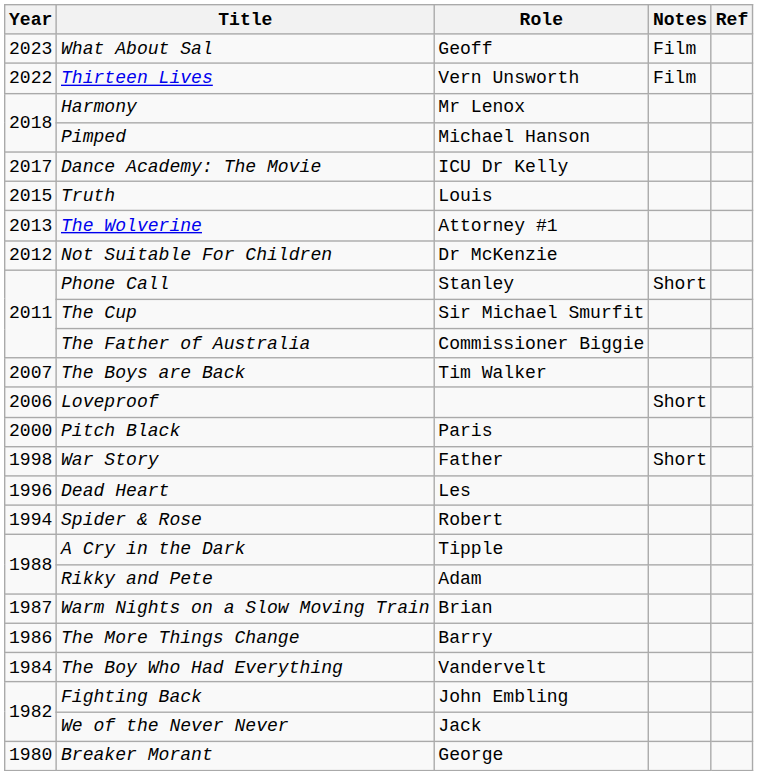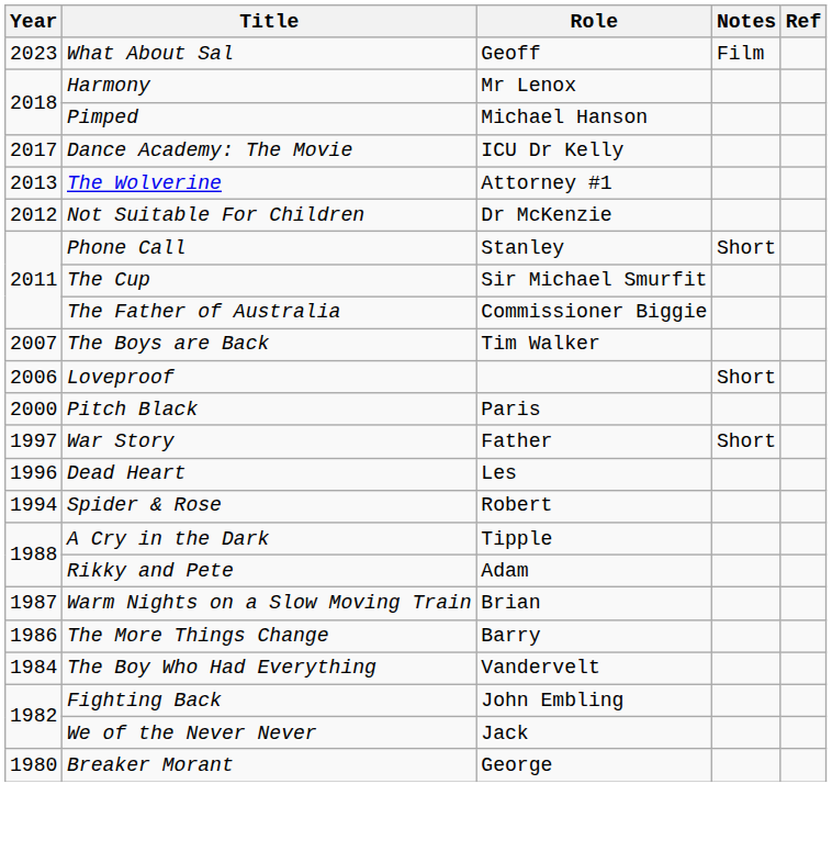 <table class="wikitable sortable">
 <tr>
 <th>Year</th>
 <th>Title</th>
 <th>Role</th>
 <th>Notes</th>
 <th>Ref</th>
 </tr>
 <tr>
 <td>2023</td>
 <td><em>What About Sal</em></td>
 <td>Geoff</td>
-<td>Film</td>
-<td></td>
-</tr>
-<tr>
-<td>2022</td>
-<td><em><a href='#'>Thirteen Lives</a></em></td>
-<td>Vern Unsworth</td>
 <td>Film</td>
 <td></td>
 </tr>
 <tr>
 <td rowspan="2">2018</td>
 <td><em>Harmony</em></td>
 <td>Mr Lenox</td>
 <td></td>
 <td></td>
 </tr>
 <tr>
 <td><em>Pimped</em></td>
 <td>Michael Hanson</td>
 <td></td>
 <td></td>
 </tr>
 <tr>
 <td>2017</td>
 <td><em>Dance Academy: The Movie</em></td>
 <td>ICU Dr Kelly</td>
-<td></td>
-<td></td>
-</tr>
-<tr>
-<td>2015</td>
-<td><em>Truth</em></td>
-<td>Louis</td>
 <td></td>
 <td></td>
 </tr>
 <tr>
 <td>2013</td>
 <td><a href='#'><em>The Wolverine</em></a></td>
 <td>Attorney #1</td>
 <td></td>
 <td></td>
 </tr>
 <tr>
 <td>2012</td>
 <td><em>Not Suitable For Children</em></td>
 <td>Dr McKenzie</td>
 <td></td>
 <td></td>
 </tr>
 <tr>
 <td rowspan="3">2011</td>
 <td><em>Phone Call</em></td>
 <td>Stanley</td>
 <td>Short</td>
 <td></td>
 </tr>
 <tr>
 <td><em>The Cup</em></td>
 <td>Sir Michael Smurfit</td>
 <td></td>
 <td></td>
 </tr>
 <tr>
 <td><em>The Father of Australia</em></td>
 <td>Commissioner Biggie</td>
 <td></td>
 <td></td>
 </tr>
 <tr>
 <td>2007</td>
 <td><em>The Boys are Back</em></td>
 <td>Tim Walker</td>
 <td></td>
 <td></td>
 </tr>
 <tr>
 <td>2006</td>
 <td><em>Loveproof</em></td>
 <td></td>
 <td>Short</td>
 <td></td>
 </tr>
 <tr>
 <td>2000</td>
 <td><em>Pitch Black</em></td>
 <td>Paris</td>
 <td></td>
 <td></td>
 </tr>
 <tr>
-<td>1998</td>
+<td>1997</td>
 <td><em>War Story</em></td>
 <td>Father</td>
 <td>Short</td>
 <td></td>
 </tr>
 <tr>
 <td>1996</td>
 <td><em>Dead Heart</em></td>
 <td>Les</td>
 <td></td>
 <td></td>
 </tr>
 <tr>
 <td>1994</td>
 <td><em>Spider & Rose</em></td>
 <td>Robert</td>
 <td></td>
 <td></td>
 </tr>
 <tr>
 <td rowspan="2">1988</td>
 <td><em>A Cry in the Dark</em></td>
 <td>Tipple</td>
 <td></td>
 <td></td>
 </tr>
 <tr>
 <td><em>Rikky and Pete</em></td>
 <td>Adam</td>
 <td></td>
 <td></td>
 </tr>
 <tr>
 <td>1987</td>
 <td><em>Warm Nights on a Slow Moving Train</em></td>
 <td>Brian</td>
 <td></td>
 <td></td>
 </tr>
 <tr>
 <td>1986</td>
 <td><em>The More Things Change</em></td>
 <td>Barry</td>
 <td></td>
 <td></td>
 </tr>
 <tr>
 <td>1984</td>
 <td><em>The Boy Who Had Everything</em></td>
 <td>Vandervelt</td>
 <td></td>
 <td></td>
 </tr>
 <tr>
 <td rowspan="2">1982</td>
 <td><em>Fighting Back</em></td>
 <td>John Embling</td>
 <td></td>
 <td></td>
 </tr>
 <tr>
 <td><em>We of the Never Never</em></td>
 <td>Jack</td>
 <td></td>
 <td></td>
 </tr>
 <tr>
 <td>1980</td>
 <td><em>Breaker Morant</em></td>
 <td>George</td>
 <td></td>
 <td></td>
 </tr>
 </table>
